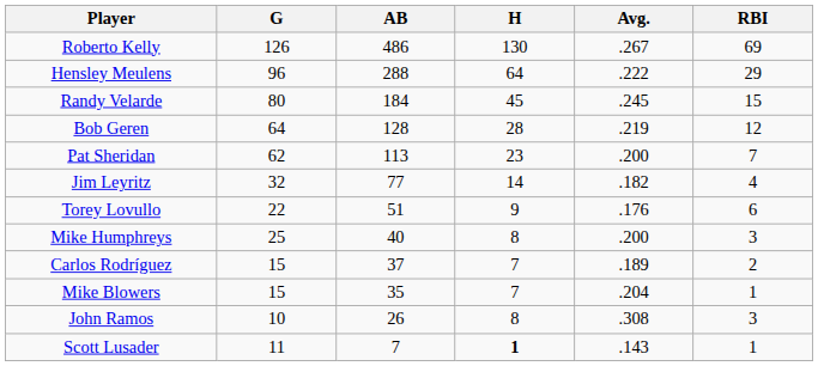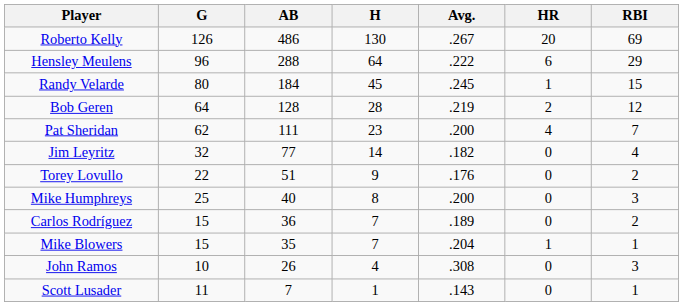 <table class="wikitable sortable">
 <tr>
 <th bgcolor="#DDDDFF" width="16%">Player</th>
 <th bgcolor="#DDDDFF" width="9%">G</th>
 <th bgcolor="#DDDDFF" width="9%">AB</th>
 <th bgcolor="#DDDDFF" width="9%">H</th>
 <th bgcolor="#DDDDFF" width="9%">Avg.</th>
+<th bgcolor="#DDDDFF" width="9%">HR</th>
 <th bgcolor="#DDDDFF" width="9%">RBI</th>
 </tr>
 <tr align=center>
 <td><a href='#'>Roberto Kelly</a></td>
 <td>126</td>
 <td>486</td>
 <td>130</td>
 <td>.267</td>
+<td>20</td>
 <td>69</td>
 </tr>
 <tr align=center>
 <td><a href='#'>Hensley Meulens</a></td>
 <td>96</td>
 <td>288</td>
 <td>64</td>
 <td>.222</td>
+<td>6</td>
 <td>29</td>
 </tr>
 <tr align=center>
 <td><a href='#'>Randy Velarde</a></td>
 <td>80</td>
 <td>184</td>
 <td>45</td>
 <td>.245</td>
+<td>1</td>
 <td>15</td>
 </tr>
 <tr align=center>
 <td><a href='#'>Bob Geren</a></td>
 <td>64</td>
 <td>128</td>
 <td>28</td>
 <td>.219</td>
+<td>2</td>
 <td>12</td>
 </tr>
 <tr align=center>
 <td><a href='#'>Pat Sheridan</a></td>
 <td>62</td>
-<td>113</td>
+<td>111</td>
 <td>23</td>
 <td>.200</td>
+<td>4</td>
 <td>7</td>
 </tr>
 <tr align=center>
 <td><a href='#'>Jim Leyritz</a></td>
 <td>32</td>
 <td>77</td>
 <td>14</td>
 <td>.182</td>
+<td>0</td>
 <td>4</td>
 </tr>
 <tr align=center>
 <td><a href='#'>Torey Lovullo</a></td>
 <td>22</td>
 <td>51</td>
 <td>9</td>
 <td>.176</td>
-<td>6</td>
+<td>0</td>
+<td>2</td>
 </tr>
 <tr align=center>
 <td><a href='#'>Mike Humphreys</a></td>
 <td>25</td>
 <td>40</td>
 <td>8</td>
 <td>.200</td>
+<td>0</td>
 <td>3</td>
 </tr>
 <tr align=center>
 <td><a href='#'>Carlos Rodríguez</a></td>
 <td>15</td>
-<td>37</td>
+<td>36</td>
 <td>7</td>
 <td>.189</td>
+<td>0</td>
 <td>2</td>
 </tr>
 <tr align=center>
 <td><a href='#'>Mike Blowers</a></td>
 <td>15</td>
 <td>35</td>
 <td>7</td>
 <td>.204</td>
 <td>1</td>
+<td>1</td>
 </tr>
 <tr align=center>
 <td><a href='#'>John Ramos</a></td>
 <td>10</td>
 <td>26</td>
-<td>8</td>
+<td>4</td>
 <td>.308</td>
+<td>0</td>
 <td>3</td>
 </tr>
 <tr align=center>
 <td><a href='#'>Scott Lusader</a></td>
 <td>11</td>
 <td>7</td>
-<td><strong>1</strong></td>
+<td>1</td>
 <td>.143</td>
+<td>0</td>
 <td>1</td>
 </tr>
 </table>
